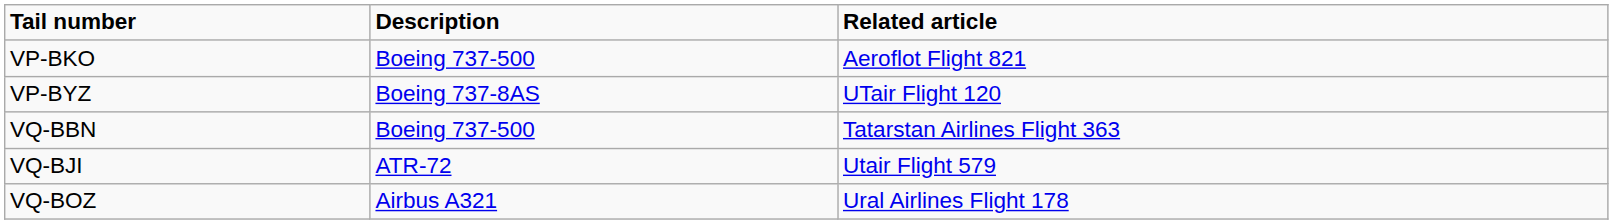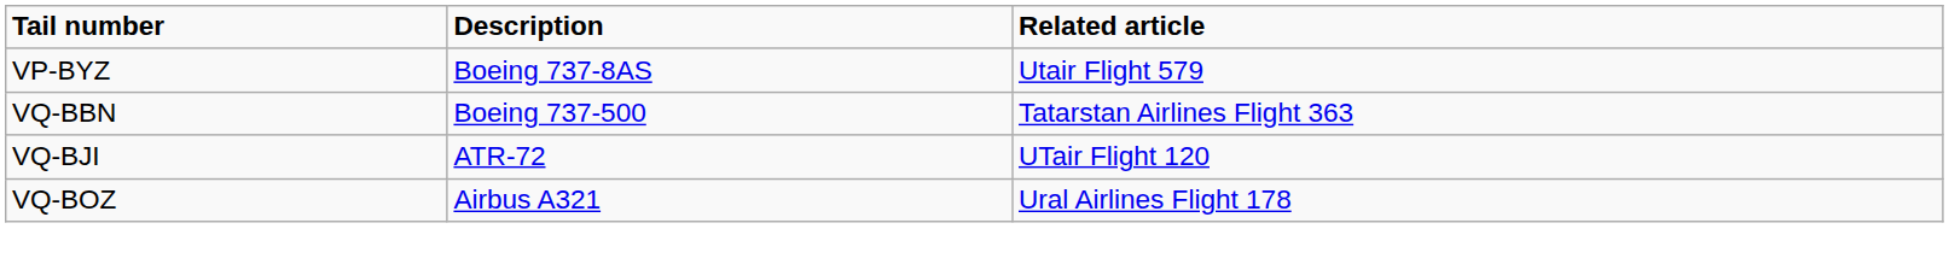 <table class="wikitable" width="90%">
 <tr>
 <td><strong>Tail number</strong></td>
 <td><strong>Description</strong></td>
 <td><strong>Related article</strong></td>
 </tr>
 <tr>
-<td>VP-BKO</td>
-<td><a href='#'>Boeing 737-500</a></td>
-<td><a href='#'>Aeroflot Flight 821</a></td>
-</tr>
-<tr>
 <td>VP-BYZ</td>
 <td><a href='#'>Boeing 737-8AS</a></td>
-<td><a href='#'>UTair Flight 120</a></td>
+<td><a href='#'>Utair Flight 579</a></td>
 </tr>
 <tr>
 <td>VQ-BBN</td>
 <td><a href='#'>Boeing 737-500</a></td>
 <td><a href='#'>Tatarstan Airlines Flight 363</a></td>
 </tr>
 <tr>
 <td>VQ-BJI</td>
 <td><a href='#'>ATR-72</a></td>
-<td><a href='#'>Utair Flight 579</a></td>
+<td><a href='#'>UTair Flight 120</a></td>
 </tr>
 <tr>
 <td>VQ-BOZ</td>
 <td><a href='#'>Airbus A321</a></td>
 <td><a href='#'>Ural Airlines Flight 178</a></td>
 </tr>
 </table>
